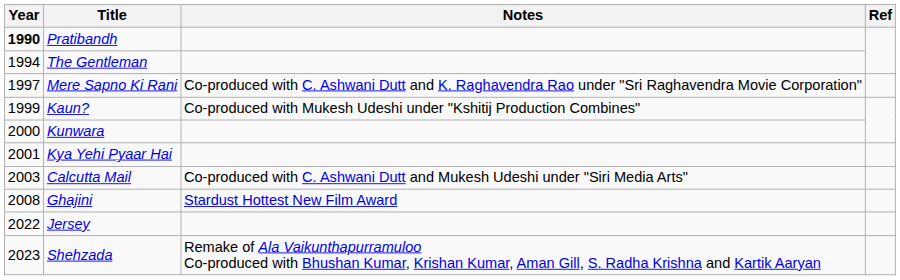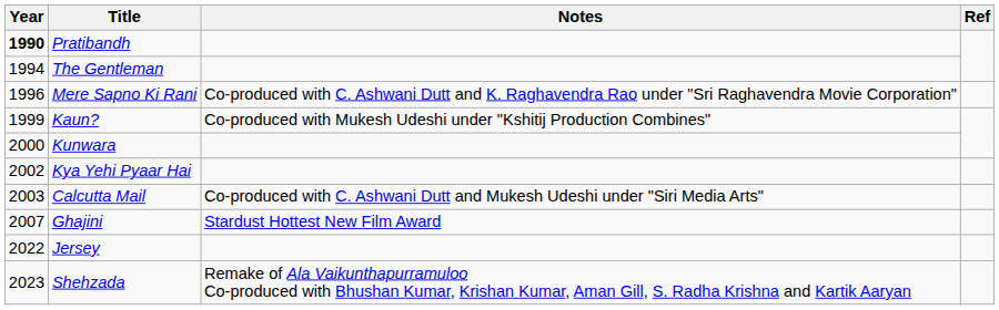 <table class="wikitable sortable">
 <tr>
 <th>Year</th>
 <th>Title</th>
 <th class="unsortable">Notes</th>
 <th>Ref</th>
 </tr>
 <tr>
 <td><strong>1990</strong></td>
 <td><em><a href='#'>Pratibandh</a></em></td>
 <td></td>
 <td rowspan="2"></td>
 </tr>
 <tr>
 <td>1994</td>
 <td><em><a href='#'>The Gentleman</a></em></td>
 <td></td>
 </tr>
 <tr>
-<td>1997</td>
+<td>1996</td>
 <td><em><a href='#'>Mere Sapno Ki Rani</a></em></td>
 <td>Co-produced with <a href='#'>C. Ashwani Dutt</a> and <a href='#'>K. Raghavendra Rao</a> under "Sri Raghavendra Movie Corporation"</td>
 <td></td>
 </tr>
 <tr>
 <td>1999</td>
 <td><em><a href='#'>Kaun?</a></em></td>
 <td>Co-produced with Mukesh Udeshi under "Kshitij Production Combines"</td>
 <td rowspan="2"></td>
 </tr>
 <tr>
 <td>2000</td>
 <td><em><a href='#'>Kunwara</a></em></td>
 <td></td>
 </tr>
 <tr>
-<td>2001</td>
+<td>2002</td>
 <td><em><a href='#'>Kya Yehi Pyaar Hai</a></em></td>
 <td></td>
 <td></td>
 </tr>
 <tr>
 <td>2003</td>
 <td><em><a href='#'>Calcutta Mail</a></em></td>
 <td>Co-produced with <a href='#'>C. Ashwani Dutt</a> and Mukesh Udeshi under "Siri Media Arts"</td>
 <td></td>
 </tr>
 <tr>
-<td>2008</td>
+<td>2007</td>
 <td><em><a href='#'>Ghajini</a></em></td>
 <td><a href='#'>Stardust Hottest New Film Award</a></td>
 <td></td>
 </tr>
 <tr>
 <td>2022</td>
 <td><em><a href='#'>Jersey</a></em></td>
 <td></td>
 <td></td>
 </tr>
 <tr>
 <td>2023</td>
 <td><em><a href='#'>Shehzada</a></em></td>
 <td>Remake of <em><a href='#'>Ala Vaikunthapurramuloo</a></em><br>Co-produced with <a href='#'>Bhushan Kumar</a>, <a href='#'>Krishan Kumar</a>, <a href='#'>Aman Gill</a>, <a href='#'>S. Radha Krishna</a> and <a href='#'>Kartik Aaryan</a></td>
 <td></td>
 </tr>
 </table>
